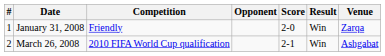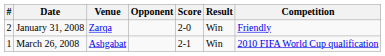 <table class="wikitable">
 <tr>
 <th>#</th>
 <th>Date</th>
-<th>Competition</th>
+<th>Venue</th>
 <th>Opponent</th>
 <th>Score</th>
 <th>Result</th>
-<th>Venue</th>
+<th>Competition</th>
+</tr>
+<tr>
+<td>2</td>
+<td>January 31, 2008</td>
+<td><a href='#'>Zarqa</a></td>
+<td></td>
+<td>2-0</td>
+<td>Win</td>
+<td><a href='#'>Friendly</a></td>
 </tr>
 <tr>
 <td>1</td>
-<td>January 31, 2008</td>
-<td><a href='#'>Friendly</a></td>
-<td></td>
-<td>2-0</td>
-<td>Win</td>
-<td><a href='#'>Zarqa</a></td>
-</tr>
-<tr>
-<td>2</td>
 <td>March 26, 2008</td>
-<td><a href='#'>2010 FIFA World Cup qualification</a></td>
+<td><a href='#'>Ashgabat</a></td>
 <td></td>
 <td>2-1</td>
 <td>Win</td>
-<td><a href='#'>Ashgabat</a></td>
+<td><a href='#'>2010 FIFA World Cup qualification</a></td>
 </tr>
 </table>
